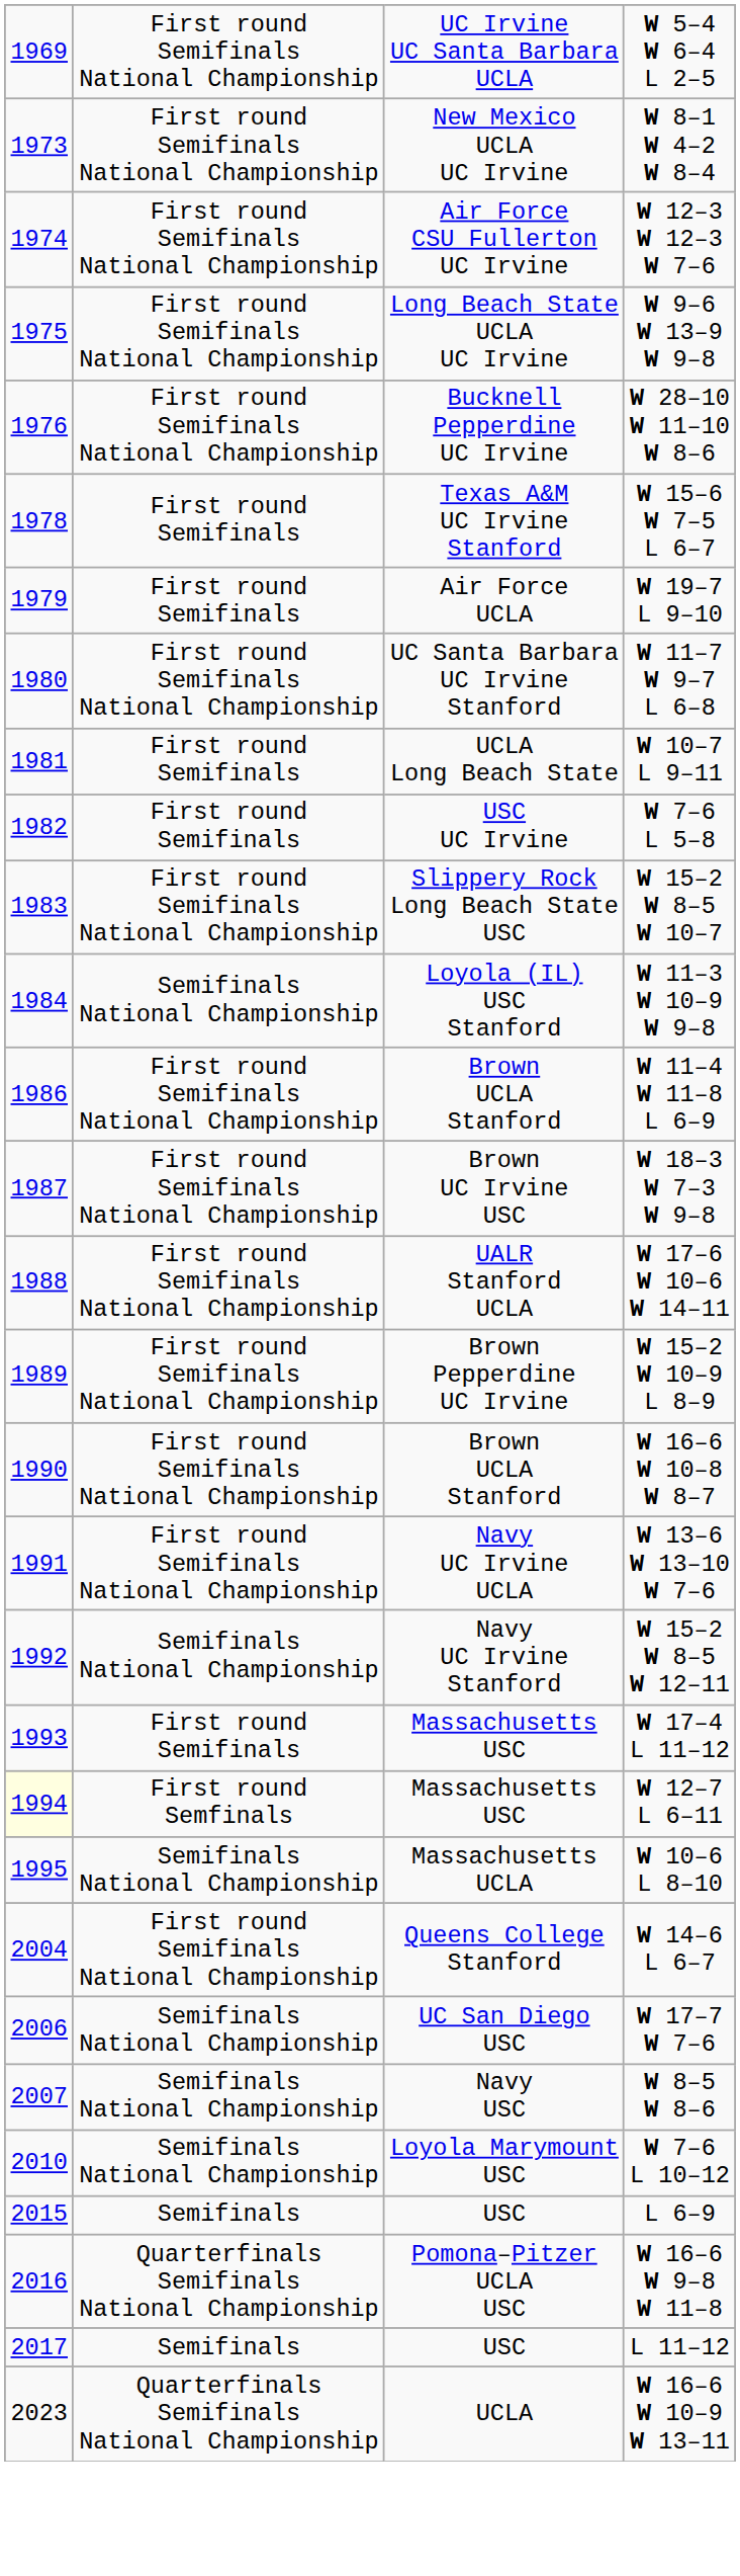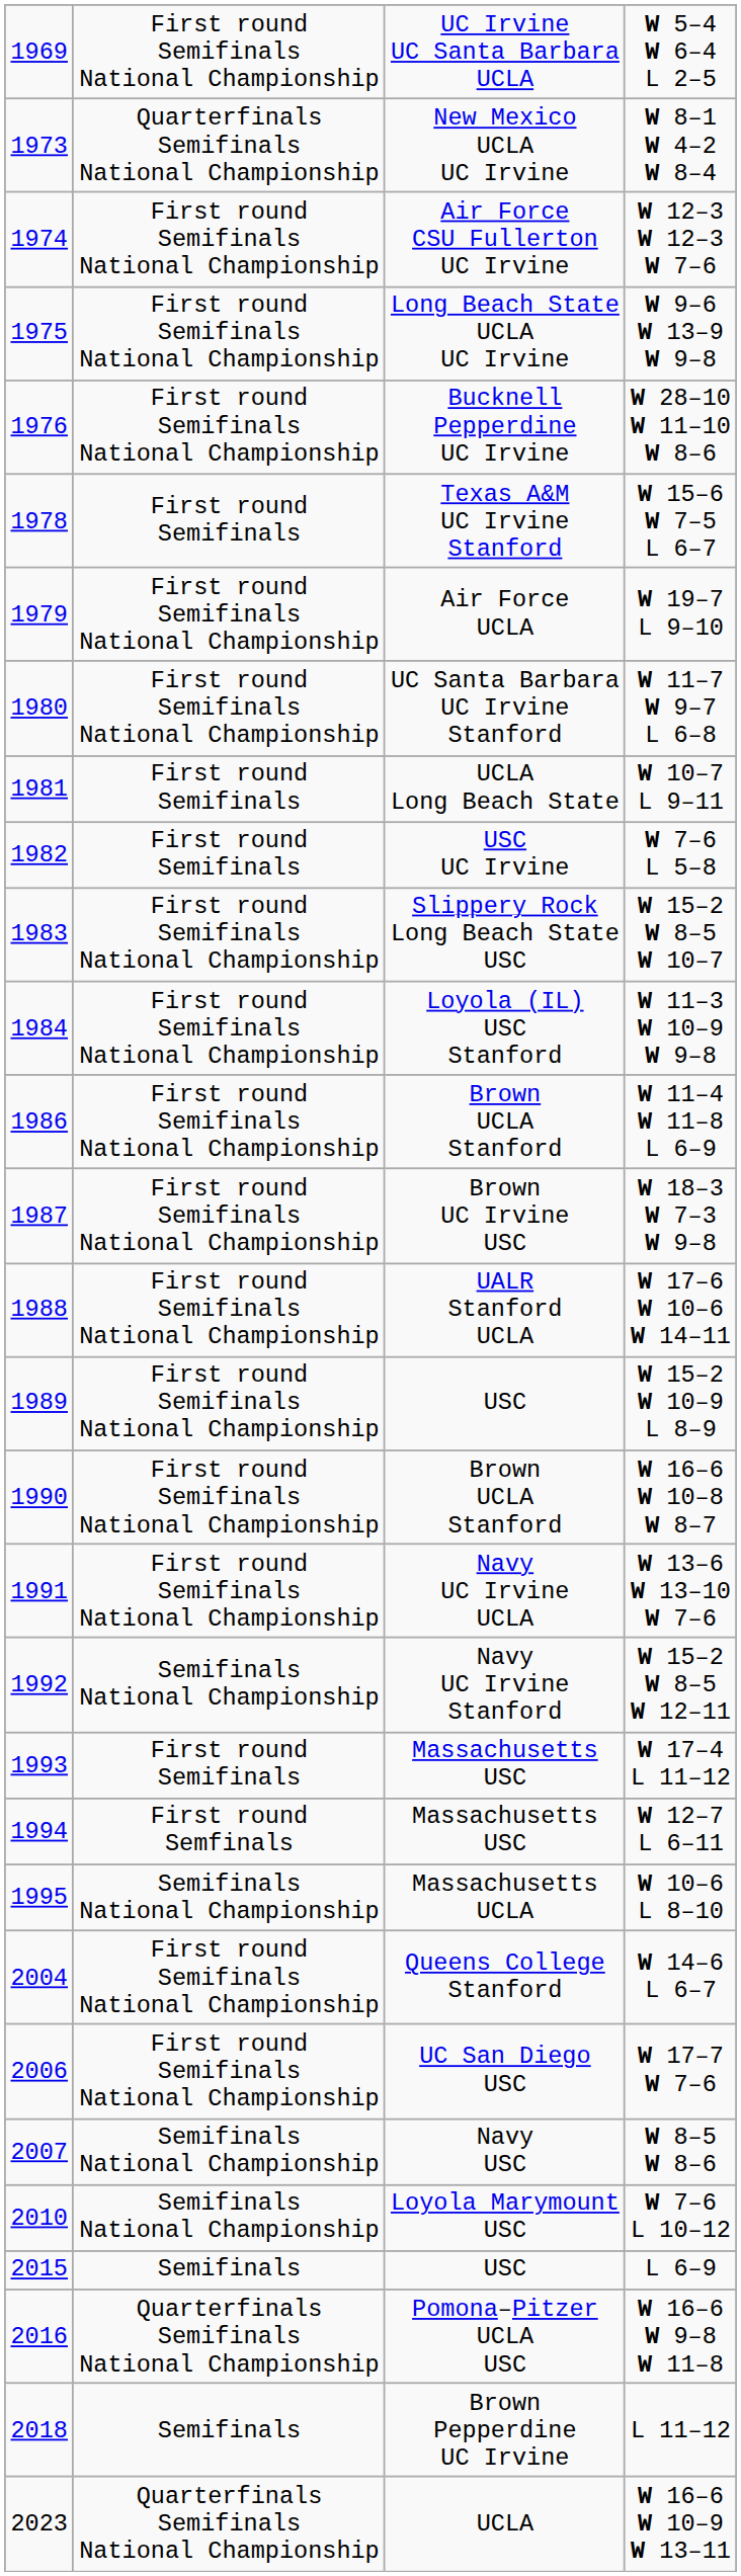 <table class="wikitable">
 <tr align="center">
 <td><a href='#'>1969</a></td>
 <td>First round<br>Semifinals<br>National Championship</td>
 <td><a href='#'>UC Irvine</a><br><a href='#'>UC Santa Barbara</a><br><a href='#'>UCLA</a></td>
 <td><strong>W</strong> 5–4<br><strong>W</strong> 6–4<br>L 2–5</td>
 </tr>
 <tr align="center">
 <td><a href='#'>1973</a></td>
-<td>First round<br>Semifinals<br>National Championship</td>
+<td>Quarterfinals<br>Semifinals<br>National Championship</td>
 <td><a href='#'>New Mexico</a><br>UCLA<br>UC Irvine</td>
 <td><strong>W</strong> 8–1<br><strong>W</strong> 4–2<br><strong>W</strong> 8–4</td>
 </tr>
 <tr align="center">
 <td><a href='#'>1974</a></td>
 <td>First round<br>Semifinals<br>National Championship</td>
 <td><a href='#'>Air Force</a><br><a href='#'>CSU Fullerton</a><br>UC Irvine</td>
 <td><strong>W</strong> 12–3<br><strong>W</strong> 12–3<br><strong>W</strong> 7–6</td>
 </tr>
 <tr align="center">
 <td><a href='#'>1975</a></td>
 <td>First round<br>Semifinals<br>National Championship</td>
 <td><a href='#'>Long Beach State</a><br>UCLA<br>UC Irvine</td>
 <td><strong>W</strong> 9–6<br><strong>W</strong> 13–9<br><strong>W</strong> 9–8</td>
 </tr>
 <tr align="center">
 <td><a href='#'>1976</a></td>
 <td>First round<br>Semifinals<br>National Championship</td>
 <td><a href='#'>Bucknell</a><br><a href='#'>Pepperdine</a><br>UC Irvine</td>
 <td><strong>W</strong> 28–10<br><strong>W</strong> 11–10<br><strong>W</strong> 8–6</td>
 </tr>
 <tr align="center">
 <td><a href='#'>1978</a></td>
 <td>First round<br>Semifinals</td>
 <td><a href='#'>Texas A&M</a><br>UC Irvine<br><a href='#'>Stanford</a></td>
 <td><strong>W</strong> 15–6<br><strong>W</strong> 7–5<br>L 6–7</td>
 </tr>
 <tr align="center">
 <td><a href='#'>1979</a></td>
-<td>First round<br>Semifinals</td>
+<td>First round<br>Semifinals<br>National Championship</td>
 <td>Air Force<br>UCLA</td>
 <td><strong>W</strong> 19–7<br>L 9–10</td>
 </tr>
 <tr align="center">
 <td><a href='#'>1980</a></td>
 <td>First round<br>Semifinals<br>National Championship</td>
 <td>UC Santa Barbara<br>UC Irvine<br>Stanford</td>
 <td><strong>W</strong> 11–7<br><strong>W</strong> 9–7<br>L 6–8</td>
 </tr>
 <tr align="center">
 <td><a href='#'>1981</a></td>
 <td>First round<br>Semifinals</td>
 <td>UCLA<br>Long Beach State</td>
 <td><strong>W</strong> 10–7<br>L 9–11</td>
 </tr>
 <tr align="center">
 <td><a href='#'>1982</a></td>
 <td>First round<br>Semifinals</td>
 <td><a href='#'>USC</a><br>UC Irvine</td>
 <td><strong>W</strong> 7–6<br>L 5–8</td>
 </tr>
 <tr align="center">
 <td><a href='#'>1983</a></td>
 <td>First round<br>Semifinals<br>National Championship</td>
 <td><a href='#'>Slippery Rock</a><br>Long Beach State<br>USC</td>
 <td><strong>W</strong> 15–2<br><strong>W</strong> 8–5<br><strong>W</strong> 10–7</td>
 </tr>
 <tr align="center">
 <td><a href='#'>1984</a></td>
-<td>Semifinals<br>National Championship</td>
+<td>First round<br>Semifinals<br>National Championship</td>
 <td><a href='#'>Loyola (IL)</a><br>USC<br>Stanford</td>
 <td><strong>W</strong> 11–3<br><strong>W</strong> 10–9<br><strong>W</strong> 9–8</td>
 </tr>
 <tr align="center">
 <td><a href='#'>1986</a></td>
 <td>First round<br>Semifinals<br>National Championship</td>
 <td><a href='#'>Brown</a><br>UCLA<br>Stanford</td>
 <td><strong>W</strong> 11–4<br><strong>W</strong> 11–8<br>L 6–9</td>
 </tr>
 <tr align="center">
 <td><a href='#'>1987</a></td>
 <td>First round<br>Semifinals<br>National Championship</td>
 <td>Brown<br>UC Irvine<br>USC</td>
 <td><strong>W</strong> 18–3<br><strong>W</strong> 7–3<br><strong>W</strong> 9–8</td>
 </tr>
 <tr align="center">
 <td><a href='#'>1988</a></td>
 <td>First round<br>Semifinals<br>National Championship</td>
 <td><a href='#'>UALR</a><br>Stanford<br>UCLA</td>
 <td><strong>W</strong> 17–6<br><strong>W</strong> 10–6<br><strong>W</strong> 14–11</td>
 </tr>
 <tr align="center">
 <td><a href='#'>1989</a></td>
 <td>First round<br>Semifinals<br>National Championship</td>
-<td>Brown<br>Pepperdine<br>UC Irvine</td>
+<td>USC</td>
 <td><strong>W</strong> 15–2<br><strong>W</strong> 10–9<br>L 8–9</td>
 </tr>
 <tr align="center">
 <td><a href='#'>1990</a></td>
 <td>First round<br>Semifinals<br>National Championship</td>
 <td>Brown<br>UCLA<br>Stanford</td>
 <td><strong>W</strong> 16–6<br><strong>W</strong> 10–8<br><strong>W</strong> 8–7</td>
 </tr>
 <tr align="center">
 <td><a href='#'>1991</a></td>
 <td>First round<br>Semifinals<br>National Championship</td>
 <td><a href='#'>Navy</a><br>UC Irvine<br>UCLA</td>
 <td><strong>W</strong> 13–6<br><strong>W</strong> 13–10<br><strong>W</strong> 7–6</td>
 </tr>
 <tr align="center">
 <td><a href='#'>1992</a></td>
 <td>Semifinals<br>National Championship</td>
 <td>Navy<br>UC Irvine<br>Stanford</td>
 <td><strong>W</strong> 15–2<br><strong>W</strong> 8–5<br><strong>W</strong> 12–11</td>
 </tr>
 <tr align="center">
 <td><a href='#'>1993</a></td>
 <td>First round<br>Semifinals</td>
 <td><a href='#'>Massachusetts</a><br>USC</td>
 <td><strong>W</strong> 17–4<br>L 11–12</td>
 </tr>
 <tr align="center">
-<td style="background: lightyellow;"><a href='#'>1994</a></td>
+<td><a href='#'>1994</a></td>
 <td>First round<br>Semfinals</td>
 <td>Massachusetts<br>USC</td>
 <td><strong>W</strong> 12–7<br>L 6–11</td>
 </tr>
 <tr align="center">
 <td><a href='#'>1995</a></td>
 <td>Semifinals<br>National Championship</td>
 <td>Massachusetts<br>UCLA</td>
 <td><strong>W</strong> 10–6<br>L 8–10</td>
 </tr>
 <tr align="center">
 <td><a href='#'>2004</a></td>
 <td>First round<br>Semifinals<br>National Championship</td>
 <td><a href='#'>Queens College</a><br>Stanford</td>
 <td><strong>W</strong> 14–6<br>L 6–7</td>
 </tr>
 <tr align="center">
 <td><a href='#'>2006</a></td>
-<td>Semifinals<br>National Championship</td>
+<td>First round<br>Semifinals<br>National Championship</td>
 <td><a href='#'>UC San Diego</a><br>USC</td>
 <td><strong>W</strong> 17–7<br><strong>W</strong> 7–6</td>
 </tr>
 <tr align="center">
 <td><a href='#'>2007</a></td>
 <td>Semifinals<br>National Championship</td>
 <td>Navy<br>USC</td>
 <td><strong>W</strong> 8–5<br><strong>W</strong> 8–6</td>
 </tr>
 <tr align="center">
 <td><a href='#'>2010</a></td>
 <td>Semifinals<br>National Championship</td>
 <td><a href='#'>Loyola Marymount</a><br>USC</td>
 <td><strong>W</strong> 7–6<br> L 10–12</td>
 </tr>
 <tr align="center">
 <td><a href='#'>2015</a></td>
 <td>Semifinals</td>
 <td>USC</td>
 <td>L 6–9</td>
 </tr>
 <tr align="center">
 <td><a href='#'>2016</a></td>
 <td>Quarterfinals<br>Semifinals<br>National Championship</td>
 <td><a href='#'>Pomona</a>–<a href='#'>Pitzer</a><br>UCLA<br>USC</td>
 <td><strong>W</strong> 16–6<br><strong>W</strong> 9–8<br><strong>W</strong> 11–8</td>
 </tr>
 <tr align="center">
-<td><a href='#'>2017</a></td>
+<td><a href='#'>2018</a></td>
 <td>Semifinals</td>
-<td>USC</td>
+<td>Brown<br>Pepperdine<br>UC Irvine</td>
 <td>L 11–12</td>
 </tr>
 <tr align="center">
 <td>2023</td>
 <td>Quarterfinals<br>Semifinals<br>National Championship</td>
 <td>UCLA</td>
 <td><strong>W</strong> 16–6<br><strong>W</strong> 10–9<br><strong>W</strong> 13–11</td>
 </tr>
 </table>
